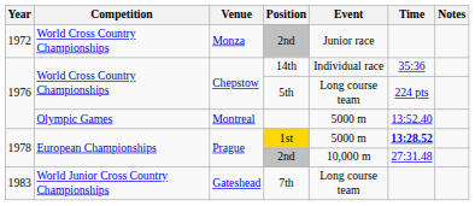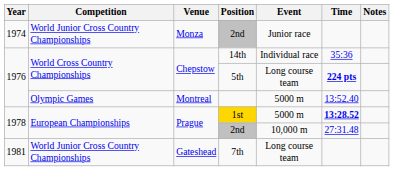 <table class="wikitable" width=65% style="font-size:90%; text-align:center;">
 <tr>
 <th>Year</th>
 <th>Competition</th>
 <th>Venue</th>
 <th>Position</th>
 <th>Event</th>
 <th>Time</th>
 <th>Notes</th>
 </tr>
 <tr>
-<td>1972</td>
-<td align=left><a href='#'>World Cross Country Championships</a></td>
+<td>1974</td>
+<td align=left><a href='#'>World Junior Cross Country Championships</a></td>
 <td align=left> <a href='#'>Monza</a></td>
 <td bgcolor=silver>2nd</td>
 <td>Junior race</td>
 <td></td>
 <td></td>
 </tr>
 <tr>
 <td rowspan=3>1976</td>
 <td align=left rowspan=2><a href='#'>World Cross Country Championships</a></td>
 <td align=left rowspan=2> <a href='#'>Chepstow</a></td>
 <td>14th</td>
 <td>Individual race</td>
 <td><a href='#'>35:36</a></td>
 <td></td>
 </tr>
 <tr>
 <td>5th</td>
 <td>Long course team</td>
-<td><a href='#'>224 pts</a></td>
+<td><strong><a href='#'>224 pts</a></strong></td>
 <td></td>
 </tr>
 <tr>
 <td align=left><a href='#'>Olympic Games</a></td>
 <td align=left> <a href='#'>Montreal</a></td>
 <td></td>
 <td>5000 m</td>
 <td><a href='#'>13:52.40</a></td>
 <td></td>
 </tr>
 <tr>
 <td rowspan=2>1978</td>
 <td rowspan=2 align=left><a href='#'>European Championships</a></td>
 <td rowspan=2 align=left> <a href='#'>Prague</a></td>
 <td bgcolor="gold" align="center">1st</td>
 <td>5000 m</td>
 <td><strong><a href='#'>13:28.52</a></strong></td>
 <td></td>
 </tr>
 <tr>
 <td bgcolor="silver" align="center">2nd</td>
 <td>10,000 m</td>
 <td><a href='#'>27:31.48</a></td>
 <td></td>
 </tr>
 <tr>
-<td>1983</td>
+<td>1981</td>
 <td align=left><a href='#'>World Junior Cross Country Championships</a></td>
 <td align=left> <a href='#'>Gateshead</a></td>
 <td align="center">7th</td>
 <td>Long course team</td>
 <td></td>
 <td></td>
 </tr>
 </table>
